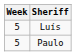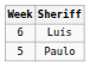 <table class="wikitable" style="text-align:center; font-size:90%; line-height:15px;">
 <tr>
 <th>Week</th>
 <th>Sheriff</th>
 </tr>
 <tr>
-<td>5</td>
+<td>6</td>
 <td>Luís</td>
 </tr>
 <tr>
 <td>5</td>
 <td>Paulo</td>
 </tr>
 </table>
